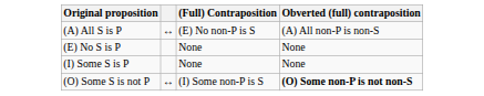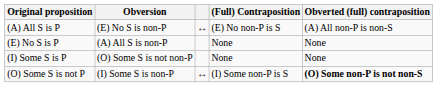 <table class="wikitable" style="margin:auto;">
 <tr>
 <th>Original proposition</th>
+<th>Obversion</th>
 <th></th>
 <th>(Full) Contraposition</th>
 <th>Obverted (full) contraposition</th>
 </tr>
 <tr>
 <td>(A) All S is P</td>
+<td>(E) No S is non-P</td>
 <td>↔</td>
 <td>(E) No non-P is S</td>
 <td>(A) All non-P is non-S</td>
 </tr>
 <tr>
 <td>(E) No S is P</td>
+<td>(A) All S is non-P</td>
 <td></td>
 <td>None</td>
 <td>None</td>
 </tr>
 <tr>
 <td>(I) Some S is P</td>
+<td>(O) Some S is not non-P</td>
 <td></td>
 <td>None</td>
 <td>None</td>
 </tr>
 <tr>
 <td>(O) Some S is not P</td>
+<td>(I) Some S is non-P</td>
 <td>↔</td>
 <td>(I) Some non-P is S</td>
 <td><strong>(O) Some non-P is not non-S</strong></td>
 </tr>
 </table>
